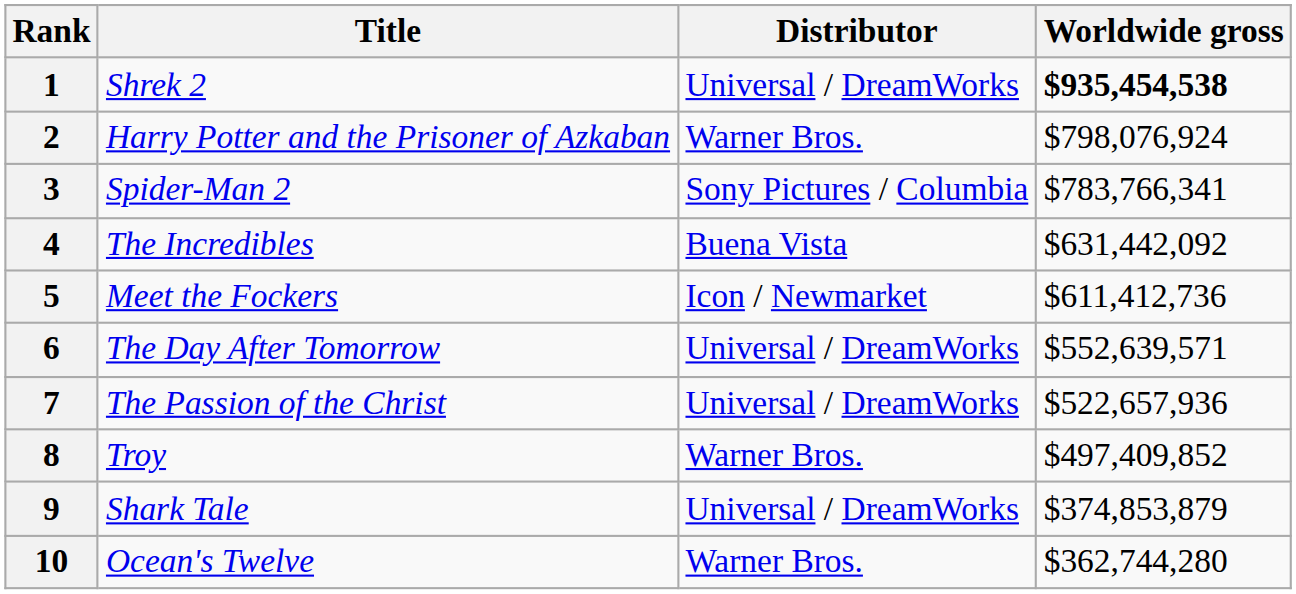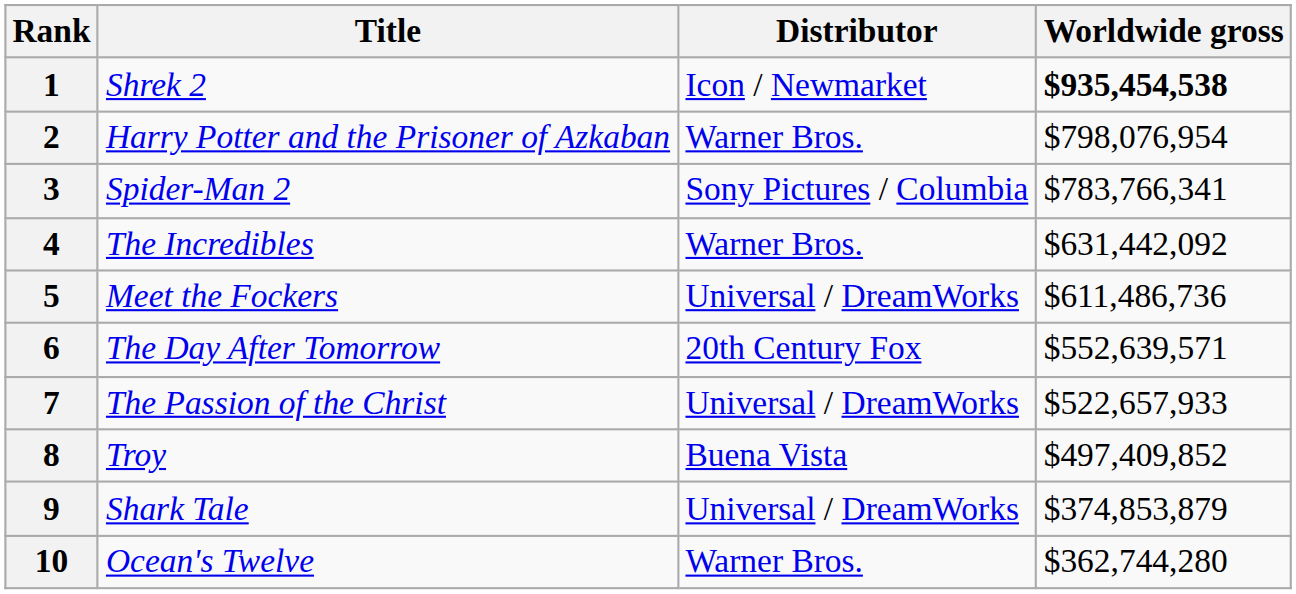 <table class="wikitable sortable" style="margin:auto; margin:auto;">
 <tr>
 <th>Rank</th>
 <th>Title</th>
 <th>Distributor</th>
 <th>Worldwide gross</th>
 </tr>
 <tr>
 <th style="text-align:center;">1</th>
 <td><em><a href='#'>Shrek 2</a></em></td>
-<td><a href='#'>Universal</a> / <a href='#'>DreamWorks</a></td>
+<td><a href='#'>Icon</a> / <a href='#'>Newmarket</a></td>
 <td><strong>$935,454,538</strong></td>
 </tr>
 <tr>
 <th style="text-align:center;">2</th>
 <td><em><a href='#'>Harry Potter and the Prisoner of Azkaban</a></em></td>
 <td><a href='#'>Warner Bros.</a></td>
-<td>$798,076,924</td>
+<td>$798,076,954</td>
 </tr>
 <tr>
 <th style="text-align:center;">3</th>
 <td><em><a href='#'>Spider-Man 2</a></em></td>
 <td><a href='#'>Sony Pictures</a> / <a href='#'>Columbia</a></td>
 <td>$783,766,341</td>
 </tr>
 <tr>
 <th style="text-align:center;">4</th>
 <td><em><a href='#'>The Incredibles</a></em></td>
-<td><a href='#'>Buena Vista</a></td>
+<td><a href='#'>Warner Bros.</a></td>
 <td>$631,442,092</td>
 </tr>
 <tr>
 <th style="text-align:center;">5</th>
 <td><em><a href='#'>Meet the Fockers</a></em></td>
-<td><a href='#'>Icon</a> / <a href='#'>Newmarket</a></td>
-<td>$611,412,736</td>
+<td><a href='#'>Universal</a> / <a href='#'>DreamWorks</a></td>
+<td>$611,486,736</td>
 </tr>
 <tr>
 <th style="text-align:center;">6</th>
 <td><em><a href='#'>The Day After Tomorrow</a></em></td>
-<td><a href='#'>Universal</a> / <a href='#'>DreamWorks</a></td>
+<td><a href='#'>20th Century Fox</a></td>
 <td>$552,639,571</td>
 </tr>
 <tr>
 <th style="text-align:center;">7</th>
 <td><em><a href='#'>The Passion of the Christ</a></em></td>
 <td><a href='#'>Universal</a> / <a href='#'>DreamWorks</a></td>
-<td>$522,657,936</td>
+<td>$522,657,933</td>
 </tr>
 <tr>
 <th style="text-align:center;">8</th>
 <td><em><a href='#'>Troy</a></em></td>
-<td><a href='#'>Warner Bros.</a></td>
+<td><a href='#'>Buena Vista</a></td>
 <td>$497,409,852</td>
 </tr>
 <tr>
 <th style="text-align:center;">9</th>
 <td><em><a href='#'>Shark Tale</a></em></td>
 <td><a href='#'>Universal</a> / <a href='#'>DreamWorks</a></td>
 <td>$374,853,879</td>
 </tr>
 <tr>
 <th style="text-align:center;">10</th>
 <td><em><a href='#'>Ocean's Twelve</a></em></td>
 <td><a href='#'>Warner Bros.</a></td>
 <td>$362,744,280</td>
 </tr>
 </table>
